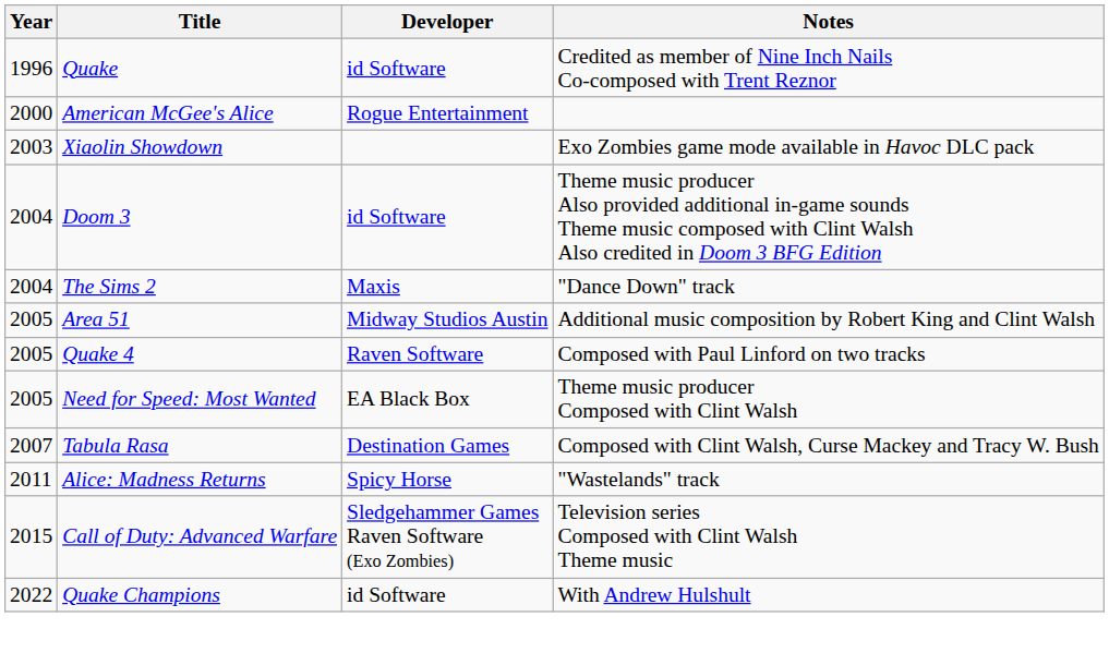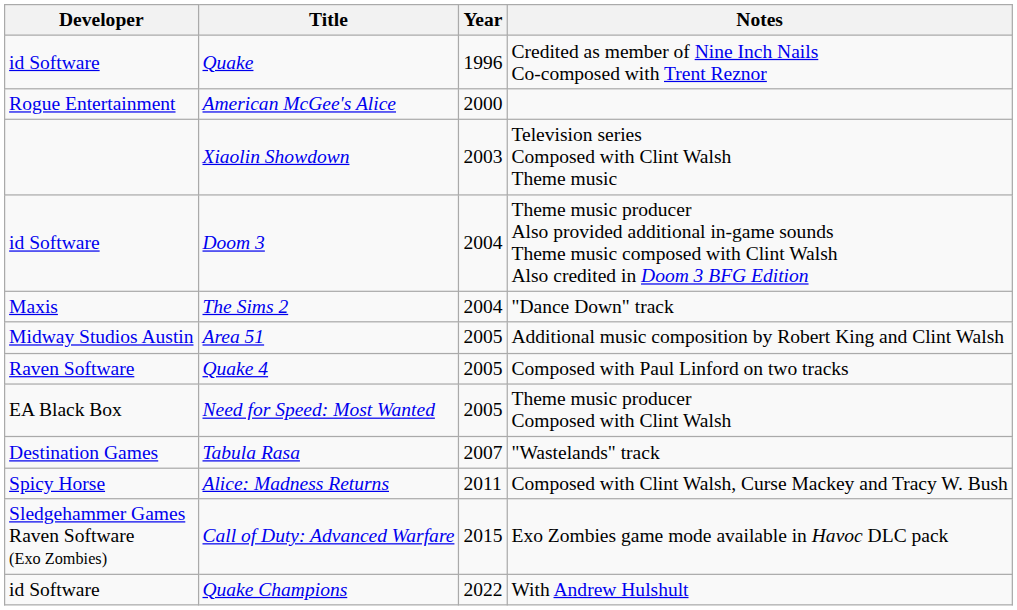 <table class="wikitable">
 <tr>
+<th>Developer</th>
+<th>Title</th>
 <th>Year</th>
-<th>Title</th>
-<th>Developer</th>
 <th>Notes</th>
 </tr>
 <tr>
+<td><a href='#'>id Software</a></td>
+<td><em><a href='#'>Quake</a></em></td>
 <td>1996</td>
-<td><em><a href='#'>Quake</a></em></td>
-<td><a href='#'>id Software</a></td>
 <td>Credited as member of <a href='#'>Nine Inch Nails</a><br>Co-composed with <a href='#'>Trent Reznor</a></td>
 </tr>
 <tr>
+<td><a href='#'>Rogue Entertainment</a></td>
+<td><em><a href='#'>American McGee's Alice</a></em></td>
 <td>2000</td>
-<td><em><a href='#'>American McGee's Alice</a></em></td>
-<td><a href='#'>Rogue Entertainment</a></td>
 <td></td>
 </tr>
 <tr>
+<td></td>
+<td><em><a href='#'>Xiaolin Showdown</a></em></td>
 <td>2003</td>
-<td><em><a href='#'>Xiaolin Showdown</a></em></td>
-<td></td>
+<td>Television series<br>Composed with Clint Walsh<br>Theme music</td>
+</tr>
+<tr>
+<td><a href='#'>id Software</a></td>
+<td><em><a href='#'>Doom 3</a></em></td>
+<td>2004</td>
+<td>Theme music producer<br>Also provided additional in-game sounds<br>Theme music composed with Clint Walsh<br>Also credited in <em><a href='#'>Doom 3 BFG Edition</a></em></td>
+</tr>
+<tr>
+<td><a href='#'>Maxis</a></td>
+<td><em><a href='#'>The Sims 2</a></em></td>
+<td>2004</td>
+<td>"Dance Down" track</td>
+</tr>
+<tr>
+<td><a href='#'>Midway Studios Austin</a></td>
+<td><em><a href='#'>Area 51</a></em></td>
+<td>2005</td>
+<td>Additional music composition by Robert King and Clint Walsh</td>
+</tr>
+<tr>
+<td><a href='#'>Raven Software</a></td>
+<td><em><a href='#'>Quake 4</a></em></td>
+<td>2005</td>
+<td>Composed with Paul Linford on two tracks</td>
+</tr>
+<tr>
+<td>EA Black Box</td>
+<td><em><a href='#'>Need for Speed: Most Wanted</a></em></td>
+<td>2005</td>
+<td>Theme music producer<br> Composed with Clint Walsh</td>
+</tr>
+<tr>
+<td><a href='#'>Destination Games</a></td>
+<td><em><a href='#'>Tabula Rasa</a></em></td>
+<td>2007</td>
+<td>"Wastelands" track</td>
+</tr>
+<tr>
+<td><a href='#'>Spicy Horse</a></td>
+<td><em><a href='#'>Alice: Madness Returns</a></em></td>
+<td>2011</td>
+<td>Composed with Clint Walsh, Curse Mackey and Tracy W. Bush</td>
+</tr>
+<tr>
+<td><a href='#'>Sledgehammer Games</a><br>Raven Software<br><small>(Exo Zombies)</small></td>
+<td><em><a href='#'>Call of Duty: Advanced Warfare</a></em></td>
+<td>2015</td>
 <td>Exo Zombies game mode available in <em>Havoc</em> DLC pack</td>
 </tr>
 <tr>
-<td>2004</td>
-<td><em><a href='#'>Doom 3</a></em></td>
-<td><a href='#'>id Software</a></td>
-<td>Theme music producer<br>Also provided additional in-game sounds<br>Theme music composed with Clint Walsh<br>Also credited in <em><a href='#'>Doom 3 BFG Edition</a></em></td>
-</tr>
-<tr>
-<td>2004</td>
-<td><em><a href='#'>The Sims 2</a></em></td>
-<td><a href='#'>Maxis</a></td>
-<td>"Dance Down" track</td>
-</tr>
-<tr>
-<td>2005</td>
-<td><em><a href='#'>Area 51</a></em></td>
-<td><a href='#'>Midway Studios Austin</a></td>
-<td>Additional music composition by Robert King and Clint Walsh</td>
-</tr>
-<tr>
-<td>2005</td>
-<td><em><a href='#'>Quake 4</a></em></td>
-<td><a href='#'>Raven Software</a></td>
-<td>Composed with Paul Linford on two tracks</td>
-</tr>
-<tr>
-<td>2005</td>
-<td><em><a href='#'>Need for Speed: Most Wanted</a></em></td>
-<td>EA Black Box</td>
-<td>Theme music producer<br> Composed with Clint Walsh</td>
-</tr>
-<tr>
-<td>2007</td>
-<td><em><a href='#'>Tabula Rasa</a></em></td>
-<td><a href='#'>Destination Games</a></td>
-<td>Composed with Clint Walsh, Curse Mackey and Tracy W. Bush</td>
-</tr>
-<tr>
-<td>2011</td>
-<td><em><a href='#'>Alice: Madness Returns</a></em></td>
-<td><a href='#'>Spicy Horse</a></td>
-<td>"Wastelands" track</td>
-</tr>
-<tr>
-<td>2015</td>
-<td><em><a href='#'>Call of Duty: Advanced Warfare</a></em></td>
-<td><a href='#'>Sledgehammer Games</a><br>Raven Software<br><small>(Exo Zombies)</small></td>
-<td>Television series<br>Composed with Clint Walsh<br>Theme music</td>
-</tr>
-<tr>
+<td>id Software</td>
+<td><em><a href='#'>Quake Champions</a></em></td>
 <td>2022</td>
-<td><em><a href='#'>Quake Champions</a></em></td>
-<td>id Software</td>
 <td>With <a href='#'>Andrew Hulshult</a></td>
 </tr>
 </table>
